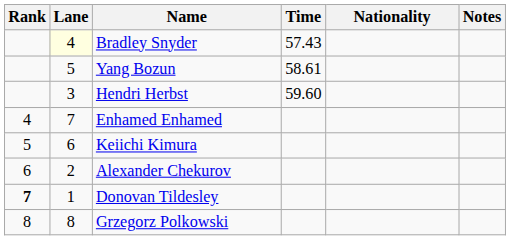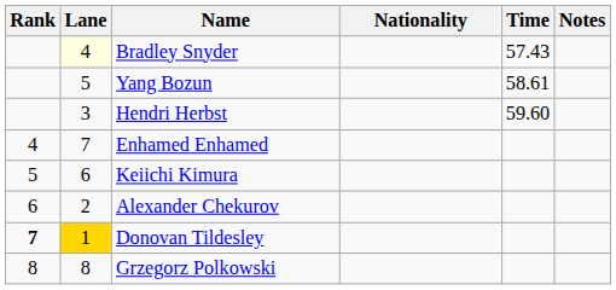 <table class="wikitable sortable" style="text-align:center">
 <tr>
 <th>Rank</th>
 <th>Lane</th>
 <th style="width:180px">Name</th>
+<th style="width:125px">Nationality</th>
 <th>Time</th>
-<th style="width:125px">Nationality</th>
 <th>Notes</th>
 </tr>
 <tr>
 <td></td>
 <td style="background: lightyellow;">4</td>
 <td style="text-align:left;"><a href='#'>Bradley Snyder</a></td>
+<td style="text-align:left;"></td>
 <td>57.43</td>
-<td style="text-align:left;"></td>
 <td></td>
 </tr>
 <tr>
 <td></td>
 <td>5</td>
 <td style="text-align:left;"><a href='#'>Yang Bozun</a></td>
+<td style="text-align:left;"></td>
 <td>58.61</td>
-<td style="text-align:left;"></td>
 <td></td>
 </tr>
 <tr>
 <td></td>
 <td>3</td>
 <td style="text-align:left;"><a href='#'>Hendri Herbst</a></td>
+<td style="text-align:left;"></td>
 <td>59.60</td>
-<td style="text-align:left;"></td>
 <td></td>
 </tr>
 <tr>
 <td>4</td>
 <td>7</td>
 <td style="text-align:left;"><a href='#'>Enhamed Enhamed</a></td>
+<td style="text-align:left;"></td>
 <td></td>
-<td style="text-align:left;"></td>
 <td></td>
 </tr>
 <tr>
 <td>5</td>
 <td>6</td>
 <td style="text-align:left;"><a href='#'>Keiichi Kimura</a></td>
+<td style="text-align:left;"></td>
 <td></td>
-<td style="text-align:left;"></td>
 <td></td>
 </tr>
 <tr>
 <td>6</td>
 <td>2</td>
 <td style="text-align:left;"><a href='#'>Alexander Chekurov</a></td>
+<td style="text-align:left;"></td>
 <td></td>
-<td style="text-align:left;"></td>
 <td></td>
 </tr>
 <tr>
 <td><strong>7</strong></td>
-<td>1</td>
+<td style="background: gold;">1</td>
 <td style="text-align:left;"><a href='#'>Donovan Tildesley</a></td>
+<td style="text-align:left;"></td>
 <td></td>
-<td style="text-align:left;"></td>
 <td></td>
 </tr>
 <tr>
 <td>8</td>
 <td>8</td>
 <td style="text-align:left;"><a href='#'>Grzegorz Polkowski</a></td>
+<td style="text-align:left;"></td>
 <td></td>
-<td style="text-align:left;"></td>
 <td></td>
 </tr>
 </table>
